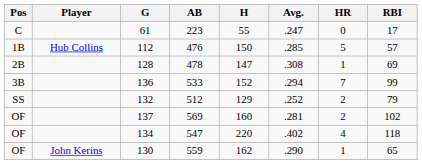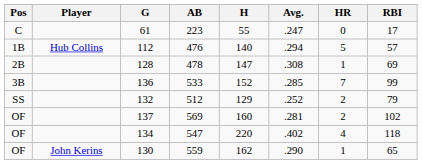 <table class="wikitable sortable">
 <tr>
 <th bgcolor="#DDDDFF" width="5%">Pos</th>
 <th bgcolor="#DDDDFF" width="16%">Player</th>
 <th bgcolor="#DDDDFF" width="9%">G</th>
 <th bgcolor="#DDDDFF" width="9%">AB</th>
 <th bgcolor="#DDDDFF" width="9%">H</th>
 <th bgcolor="#DDDDFF" width="9%">Avg.</th>
 <th bgcolor="#DDDDFF" width="9%">HR</th>
 <th bgcolor="#DDDDFF" width="9%">RBI</th>
 </tr>
 <tr align="center">
 <td>C</td>
 <td></td>
 <td>61</td>
 <td>223</td>
 <td>55</td>
 <td>.247</td>
 <td>0</td>
 <td>17</td>
 </tr>
 <tr align="center">
 <td>1B</td>
 <td><a href='#'>Hub Collins</a></td>
 <td>112</td>
 <td>476</td>
-<td>150</td>
-<td>.285</td>
+<td>140</td>
+<td>.294</td>
 <td>5</td>
 <td>57</td>
 </tr>
 <tr align="center">
 <td>2B</td>
 <td></td>
 <td>128</td>
 <td>478</td>
 <td>147</td>
 <td>.308</td>
 <td>1</td>
 <td>69</td>
 </tr>
 <tr align="center">
 <td>3B</td>
 <td></td>
 <td>136</td>
 <td>533</td>
 <td>152</td>
-<td>.294</td>
+<td>.285</td>
 <td>7</td>
 <td>99</td>
 </tr>
 <tr align="center">
 <td>SS</td>
 <td></td>
 <td>132</td>
 <td>512</td>
 <td>129</td>
 <td>.252</td>
 <td>2</td>
 <td>79</td>
 </tr>
 <tr align="center">
 <td>OF</td>
 <td></td>
 <td>137</td>
 <td>569</td>
 <td>160</td>
 <td>.281</td>
 <td>2</td>
 <td>102</td>
 </tr>
 <tr align="center">
 <td>OF</td>
 <td></td>
 <td>134</td>
 <td>547</td>
 <td>220</td>
 <td>.402</td>
 <td>4</td>
 <td>118</td>
 </tr>
 <tr align="center">
 <td>OF</td>
 <td><a href='#'>John Kerins</a></td>
 <td>130</td>
 <td>559</td>
 <td>162</td>
 <td>.290</td>
 <td>1</td>
 <td>65</td>
 </tr>
 </table>
